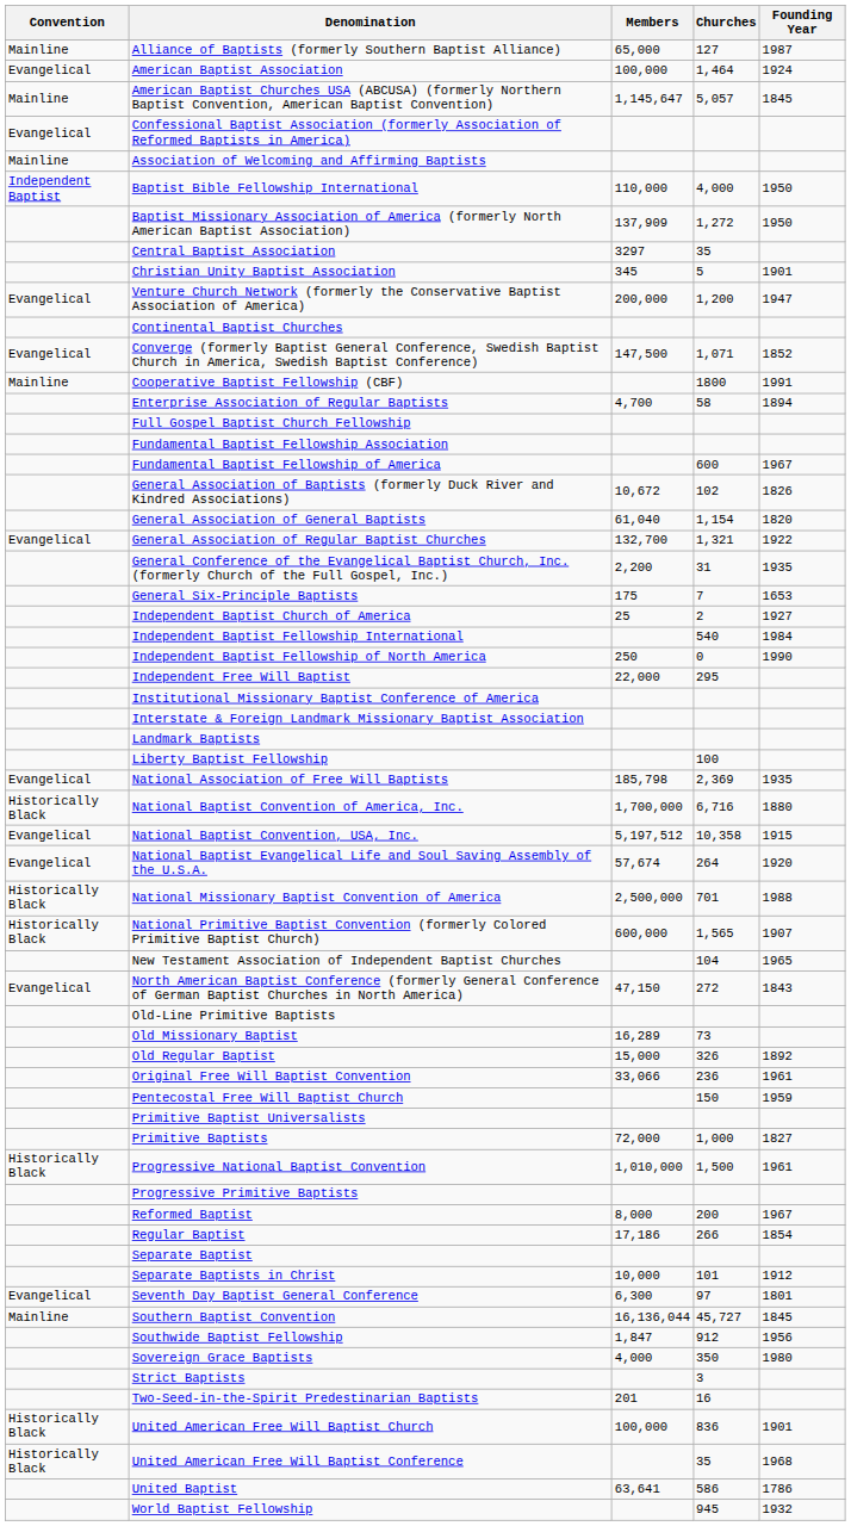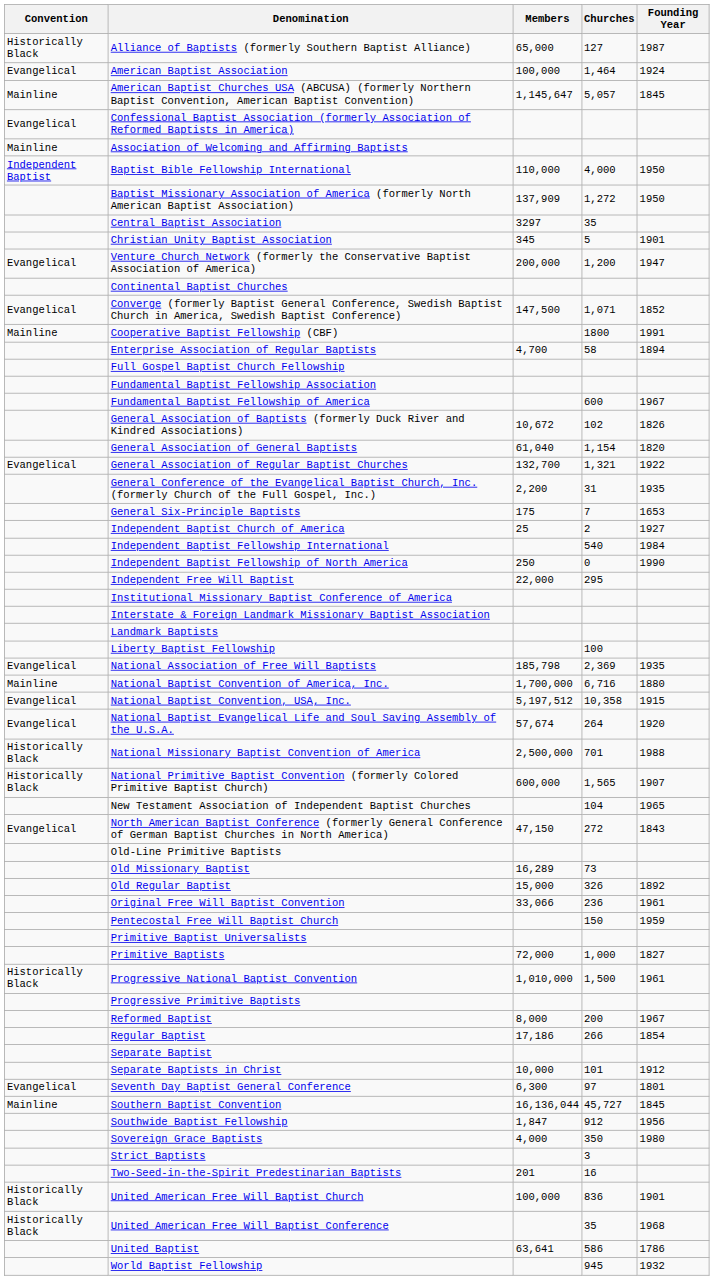 <table class="wikitable sortable mw-collapsible">
 <tr>
 <th>Convention</th>
 <th>Denomination</th>
 <th>Members</th>
 <th>Churches</th>
 <th>Founding Year</th>
 </tr>
 <tr>
-<td>Mainline</td>
+<td>Historically Black</td>
 <td><a href='#'>Alliance of Baptists</a> (formerly Southern Baptist Alliance)</td>
 <td>65,000</td>
 <td>127</td>
 <td>1987</td>
 </tr>
 <tr>
 <td>Evangelical</td>
 <td><a href='#'>American Baptist Association</a></td>
 <td>100,000</td>
 <td>1,464</td>
 <td>1924</td>
 </tr>
 <tr>
 <td>Mainline</td>
 <td><a href='#'>American Baptist Churches USA</a> (ABCUSA) (formerly Northern Baptist Convention, American Baptist Convention)</td>
 <td>1,145,647</td>
 <td>5,057</td>
 <td>1845</td>
 </tr>
 <tr>
 <td>Evangelical</td>
 <td><a href='#'>Confessional Baptist Association (formerly Association of Reformed Baptists in America)</a></td>
 <td></td>
 <td></td>
 <td></td>
 </tr>
 <tr>
 <td>Mainline</td>
 <td><a href='#'>Association of Welcoming and Affirming Baptists</a></td>
 <td></td>
 <td></td>
 <td></td>
 </tr>
 <tr>
 <td><a href='#'>Independent Baptist</a></td>
 <td><a href='#'>Baptist Bible Fellowship International</a></td>
 <td>110,000</td>
 <td>4,000</td>
 <td>1950</td>
 </tr>
 <tr>
 <td></td>
 <td><a href='#'>Baptist Missionary Association of America</a> (formerly North American Baptist Association)</td>
 <td>137,909</td>
 <td>1,272</td>
 <td>1950</td>
 </tr>
 <tr>
 <td></td>
 <td><a href='#'>Central Baptist Association</a></td>
 <td>3297</td>
 <td>35</td>
 <td></td>
 </tr>
 <tr>
 <td></td>
 <td><a href='#'>Christian Unity Baptist Association</a></td>
 <td>345</td>
 <td>5</td>
 <td>1901</td>
 </tr>
 <tr>
 <td>Evangelical</td>
 <td><a href='#'>Venture Church Network</a> (formerly the Conservative Baptist Association of America)</td>
 <td>200,000</td>
 <td>1,200</td>
 <td>1947</td>
 </tr>
 <tr>
 <td></td>
 <td><a href='#'>Continental Baptist Churches</a></td>
 <td></td>
 <td></td>
 <td></td>
 </tr>
 <tr>
 <td>Evangelical</td>
 <td><a href='#'>Converge</a> (formerly Baptist General Conference, Swedish Baptist Church in America, Swedish Baptist Conference)</td>
 <td>147,500</td>
 <td>1,071</td>
 <td>1852</td>
 </tr>
 <tr>
 <td>Mainline</td>
 <td><a href='#'>Cooperative Baptist Fellowship</a> (CBF)</td>
 <td></td>
 <td>1800</td>
 <td>1991</td>
 </tr>
 <tr>
 <td></td>
 <td><a href='#'>Enterprise Association of Regular Baptists</a></td>
 <td>4,700</td>
 <td>58</td>
 <td>1894</td>
 </tr>
 <tr>
 <td></td>
 <td><a href='#'>Full Gospel Baptist Church Fellowship</a></td>
 <td></td>
 <td></td>
 <td></td>
 </tr>
 <tr>
 <td></td>
 <td><a href='#'>Fundamental Baptist Fellowship Association</a></td>
 <td></td>
 <td></td>
 <td></td>
 </tr>
 <tr>
 <td></td>
 <td><a href='#'>Fundamental Baptist Fellowship of America</a></td>
 <td></td>
 <td>600</td>
 <td>1967</td>
 </tr>
 <tr>
 <td></td>
 <td><a href='#'>General Association of Baptists</a> (formerly Duck River and Kindred Associations)</td>
 <td>10,672</td>
 <td>102</td>
 <td>1826</td>
 </tr>
 <tr>
 <td></td>
 <td><a href='#'>General Association of General Baptists</a></td>
 <td>61,040</td>
 <td>1,154</td>
 <td>1820</td>
 </tr>
 <tr>
 <td>Evangelical</td>
 <td><a href='#'>General Association of Regular Baptist Churches</a></td>
 <td>132,700</td>
 <td>1,321</td>
 <td>1922</td>
 </tr>
 <tr>
 <td></td>
 <td><a href='#'>General Conference of the Evangelical Baptist Church, Inc.</a> (formerly Church of the Full Gospel, Inc.)</td>
 <td>2,200</td>
 <td>31</td>
 <td>1935</td>
 </tr>
 <tr>
 <td></td>
 <td><a href='#'>General Six-Principle Baptists</a></td>
 <td>175</td>
 <td>7</td>
 <td>1653</td>
 </tr>
 <tr>
 <td></td>
 <td><a href='#'>Independent Baptist Church of America</a></td>
 <td>25</td>
 <td>2</td>
 <td>1927</td>
 </tr>
 <tr>
 <td></td>
 <td><a href='#'>Independent Baptist Fellowship International</a></td>
 <td></td>
 <td>540</td>
 <td>1984</td>
 </tr>
 <tr>
 <td></td>
 <td><a href='#'>Independent Baptist Fellowship of North America</a></td>
 <td>250</td>
 <td>0</td>
 <td>1990</td>
 </tr>
 <tr>
 <td></td>
 <td><a href='#'>Independent Free Will Baptist</a></td>
 <td>22,000</td>
 <td>295</td>
 <td></td>
 </tr>
 <tr>
 <td></td>
 <td><a href='#'>Institutional Missionary Baptist Conference of America</a></td>
 <td></td>
 <td></td>
 <td></td>
 </tr>
 <tr>
 <td></td>
 <td><a href='#'>Interstate & Foreign Landmark Missionary Baptist Association</a></td>
 <td></td>
 <td></td>
 <td></td>
 </tr>
 <tr>
 <td></td>
 <td><a href='#'>Landmark Baptists</a></td>
 <td></td>
 <td></td>
 <td></td>
 </tr>
 <tr>
 <td></td>
 <td><a href='#'>Liberty Baptist Fellowship</a></td>
 <td></td>
 <td>100</td>
 <td></td>
 </tr>
 <tr>
 <td>Evangelical</td>
 <td><a href='#'>National Association of Free Will Baptists</a></td>
 <td>185,798</td>
 <td>2,369</td>
 <td>1935</td>
 </tr>
 <tr>
-<td>Historically Black</td>
+<td>Mainline</td>
 <td><a href='#'>National Baptist Convention of America, Inc.</a></td>
 <td>1,700,000</td>
 <td>6,716</td>
 <td>1880</td>
 </tr>
 <tr>
 <td>Evangelical</td>
 <td><a href='#'>National Baptist Convention, USA, Inc.</a></td>
 <td>5,197,512</td>
 <td>10,358</td>
 <td>1915</td>
 </tr>
 <tr>
 <td>Evangelical</td>
 <td><a href='#'>National Baptist Evangelical Life and Soul Saving Assembly of the U.S.A.</a></td>
 <td>57,674</td>
 <td>264</td>
 <td>1920</td>
 </tr>
 <tr>
 <td>Historically Black</td>
 <td><a href='#'>National Missionary Baptist Convention of America</a></td>
 <td>2,500,000</td>
 <td>701</td>
 <td>1988</td>
 </tr>
 <tr>
 <td>Historically Black</td>
 <td><a href='#'>National Primitive Baptist Convention</a> (formerly Colored Primitive Baptist Church)</td>
 <td>600,000</td>
 <td>1,565</td>
 <td>1907</td>
 </tr>
 <tr>
 <td></td>
 <td>New Testament Association of Independent Baptist Churches</td>
 <td></td>
 <td>104</td>
 <td>1965</td>
 </tr>
 <tr>
 <td>Evangelical</td>
 <td><a href='#'>North American Baptist Conference</a> (formerly General Conference of German Baptist Churches in North America)</td>
 <td>47,150</td>
 <td>272</td>
 <td>1843</td>
 </tr>
 <tr>
 <td></td>
 <td>Old-Line Primitive Baptists</td>
 <td></td>
 <td></td>
 <td></td>
 </tr>
 <tr>
 <td></td>
 <td><a href='#'>Old Missionary Baptist</a></td>
 <td>16,289</td>
 <td>73</td>
 <td></td>
 </tr>
 <tr>
 <td></td>
 <td><a href='#'>Old Regular Baptist</a></td>
 <td>15,000</td>
 <td>326</td>
 <td>1892</td>
 </tr>
 <tr>
 <td></td>
 <td><a href='#'>Original Free Will Baptist Convention</a></td>
 <td>33,066</td>
 <td>236</td>
 <td>1961</td>
 </tr>
 <tr>
 <td></td>
 <td><a href='#'>Pentecostal Free Will Baptist Church</a></td>
 <td></td>
 <td>150</td>
 <td>1959</td>
 </tr>
 <tr>
 <td></td>
 <td><a href='#'>Primitive Baptist Universalists</a></td>
 <td></td>
 <td></td>
 <td></td>
 </tr>
 <tr>
 <td></td>
 <td><a href='#'>Primitive Baptists</a></td>
 <td>72,000</td>
 <td>1,000</td>
 <td>1827</td>
 </tr>
 <tr>
 <td>Historically Black</td>
 <td><a href='#'>Progressive National Baptist Convention</a></td>
 <td>1,010,000</td>
 <td>1,500</td>
 <td>1961</td>
 </tr>
 <tr>
 <td></td>
 <td><a href='#'>Progressive Primitive Baptists</a></td>
 <td></td>
 <td></td>
 <td></td>
 </tr>
 <tr>
 <td></td>
 <td><a href='#'>Reformed Baptist</a></td>
 <td>8,000</td>
 <td>200</td>
 <td>1967</td>
 </tr>
 <tr>
 <td></td>
 <td><a href='#'>Regular Baptist</a></td>
 <td>17,186</td>
 <td>266</td>
 <td>1854</td>
 </tr>
 <tr>
 <td></td>
 <td><a href='#'>Separate Baptist</a></td>
 <td></td>
 <td></td>
 <td></td>
 </tr>
 <tr>
 <td></td>
 <td><a href='#'>Separate Baptists in Christ</a></td>
 <td>10,000</td>
 <td>101</td>
 <td>1912</td>
 </tr>
 <tr>
 <td>Evangelical</td>
 <td><a href='#'>Seventh Day Baptist General Conference</a></td>
 <td>6,300</td>
 <td>97</td>
 <td>1801</td>
 </tr>
 <tr>
 <td>Mainline</td>
 <td><a href='#'>Southern Baptist Convention</a></td>
 <td>16,136,044</td>
 <td>45,727</td>
 <td>1845</td>
 </tr>
 <tr>
 <td></td>
 <td><a href='#'>Southwide Baptist Fellowship</a></td>
 <td>1,847</td>
 <td>912</td>
 <td>1956</td>
 </tr>
 <tr>
 <td></td>
 <td><a href='#'>Sovereign Grace Baptists</a></td>
 <td>4,000</td>
 <td>350</td>
 <td>1980</td>
 </tr>
 <tr>
 <td></td>
 <td><a href='#'>Strict Baptists</a></td>
 <td></td>
 <td>3</td>
 <td></td>
 </tr>
 <tr>
 <td></td>
 <td><a href='#'>Two-Seed-in-the-Spirit Predestinarian Baptists</a></td>
 <td>201</td>
 <td>16</td>
 <td></td>
 </tr>
 <tr>
 <td>Historically Black</td>
 <td><a href='#'>United American Free Will Baptist Church</a></td>
 <td>100,000</td>
 <td>836</td>
 <td>1901</td>
 </tr>
 <tr>
 <td>Historically Black</td>
 <td><a href='#'>United American Free Will Baptist Conference</a></td>
 <td></td>
 <td>35</td>
 <td>1968</td>
 </tr>
 <tr>
 <td></td>
 <td><a href='#'>United Baptist</a></td>
 <td>63,641</td>
 <td>586</td>
 <td>1786</td>
 </tr>
 <tr>
 <td></td>
 <td><a href='#'>World Baptist Fellowship</a></td>
 <td></td>
 <td>945</td>
 <td>1932</td>
 </tr>
 </table>
